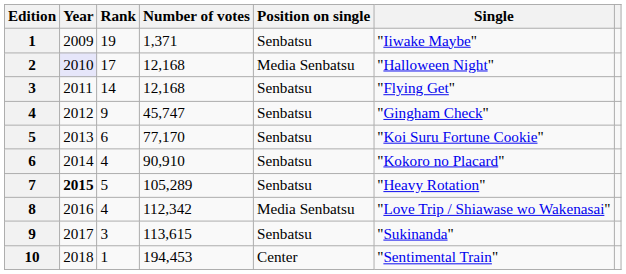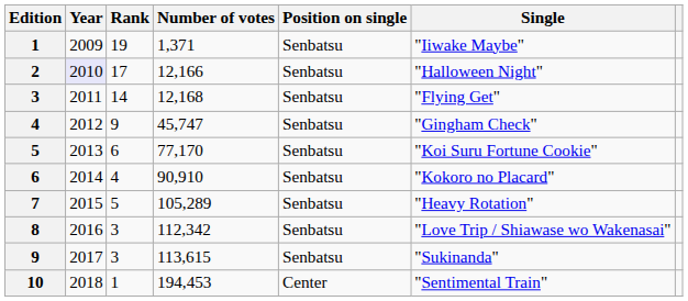 <table class="wikitable sortable plainrowheaders">
 <tr>
 <th scope="col">Edition</th>
 <th scope="col">Year</th>
 <th scope="col">Rank</th>
 <th scope="col">Number of votes</th>
 <th scope="col">Position on single</th>
 <th scope="col">Single</th>
 <th class="unsortable"></th>
 </tr>
 <tr>
 <th scope="row">1</th>
 <td>2009</td>
 <td>19</td>
 <td>1,371</td>
 <td>Senbatsu</td>
 <td>"<a href='#'>Iiwake Maybe</a>"</td>
 <td></td>
 </tr>
 <tr>
 <th scope="row">2</th>
 <td style="background: lavender;">2010</td>
 <td>17</td>
-<td>12,168</td>
-<td>Media Senbatsu</td>
+<td>12,166</td>
+<td>Senbatsu</td>
 <td>"<a href='#'>Halloween Night</a>"</td>
 <td></td>
 </tr>
 <tr>
 <th scope="row">3</th>
 <td>2011</td>
 <td>14</td>
 <td>12,168</td>
 <td>Senbatsu</td>
 <td>"<a href='#'>Flying Get</a>"</td>
 <td></td>
 </tr>
 <tr>
 <th scope="row">4</th>
 <td>2012</td>
 <td>9</td>
 <td>45,747</td>
 <td>Senbatsu</td>
 <td>"<a href='#'>Gingham Check</a>"</td>
 <td></td>
 </tr>
 <tr>
 <th scope="row">5</th>
 <td>2013</td>
 <td>6</td>
 <td>77,170</td>
 <td>Senbatsu</td>
 <td>"<a href='#'>Koi Suru Fortune Cookie</a>"</td>
 <td></td>
 </tr>
 <tr>
 <th scope="row">6</th>
 <td>2014</td>
 <td>4</td>
 <td>90,910</td>
 <td>Senbatsu</td>
 <td>"<a href='#'>Kokoro no Placard</a>"</td>
 <td></td>
 </tr>
 <tr>
 <th scope="row">7</th>
-<td><strong>2015</strong></td>
+<td>2015</td>
 <td>5</td>
 <td>105,289</td>
 <td>Senbatsu</td>
 <td>"<a href='#'>Heavy Rotation</a>"</td>
 <td></td>
 </tr>
 <tr>
 <th scope="row">8</th>
 <td>2016</td>
-<td>4</td>
+<td>3</td>
 <td>112,342</td>
-<td>Media Senbatsu</td>
+<td>Senbatsu</td>
 <td>"<a href='#'>Love Trip / Shiawase wo Wakenasai</a>"</td>
 <td></td>
 </tr>
 <tr>
 <th scope="row">9</th>
 <td>2017</td>
 <td>3</td>
 <td>113,615</td>
 <td>Senbatsu</td>
 <td>"<a href='#'>Sukinanda</a>"</td>
 <td></td>
 </tr>
 <tr>
 <th scope="row">10</th>
 <td>2018</td>
 <td>1</td>
 <td>194,453</td>
 <td>Center</td>
 <td>"<a href='#'>Sentimental Train</a>"</td>
 <td></td>
 </tr>
 </table>
